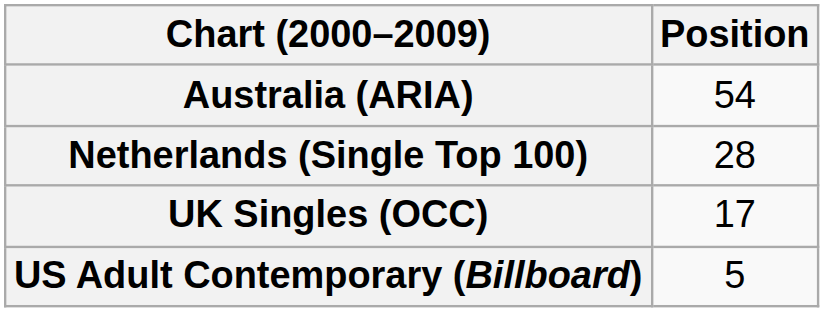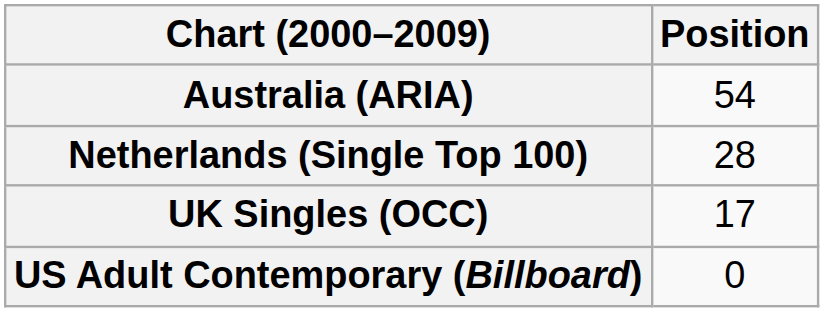 <table class="wikitable sortable plainrowheaders" style="text-align:center">
 <tr>
 <th>Chart (2000–2009)</th>
 <th>Position</th>
 </tr>
 <tr>
 <th scope="row">Australia (ARIA)</th>
 <td>54</td>
 </tr>
 <tr>
 <th scope="row">Netherlands (Single Top 100)</th>
 <td>28</td>
 </tr>
 <tr>
 <th scope="row">UK Singles (OCC)</th>
 <td>17</td>
 </tr>
 <tr>
 <th scope="row">US Adult Contemporary (<em>Billboard</em>)</th>
-<td>5</td>
+<td>0</td>
 </tr>
 </table>
